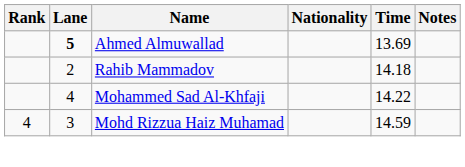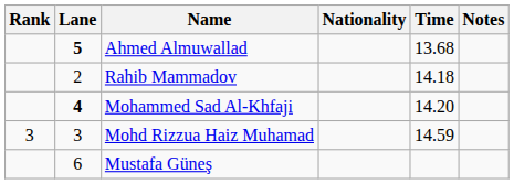 <table class="wikitable sortable" style="text-align:center;font-size:95%">
 <tr>
 <th>Rank</th>
 <th>Lane</th>
 <th>Name</th>
 <th>Nationality</th>
 <th>Time</th>
 <th>Notes</th>
 </tr>
 <tr>
 <td></td>
 <td><strong>5</strong></td>
 <td align=left><a href='#'>Ahmed Almuwallad</a></td>
 <td align=left></td>
-<td>13.69</td>
+<td>13.68</td>
 <td></td>
 </tr>
 <tr>
 <td></td>
 <td>2</td>
 <td align=left><a href='#'>Rahib Mammadov</a></td>
 <td align=left></td>
 <td>14.18</td>
 <td></td>
 </tr>
 <tr>
 <td></td>
-<td>4</td>
+<td><strong>4</strong></td>
 <td align=left><a href='#'>Mohammed Sad Al-Khfaji</a></td>
 <td align=left></td>
-<td>14.22</td>
+<td>14.20</td>
 <td></td>
 </tr>
 <tr>
-<td>4</td>
+<td>3</td>
 <td>3</td>
 <td align=left><a href='#'>Mohd Rizzua Haiz Muhamad</a></td>
 <td align=left></td>
 <td>14.59</td>
 <td></td>
 </tr>
+<tr>
+<td></td>
+<td>6</td>
+<td align=left><a href='#'>Mustafa Güneş</a></td>
+<td align=left></td>
+<td></td>
+<td></td>
+</tr>
 </table>
